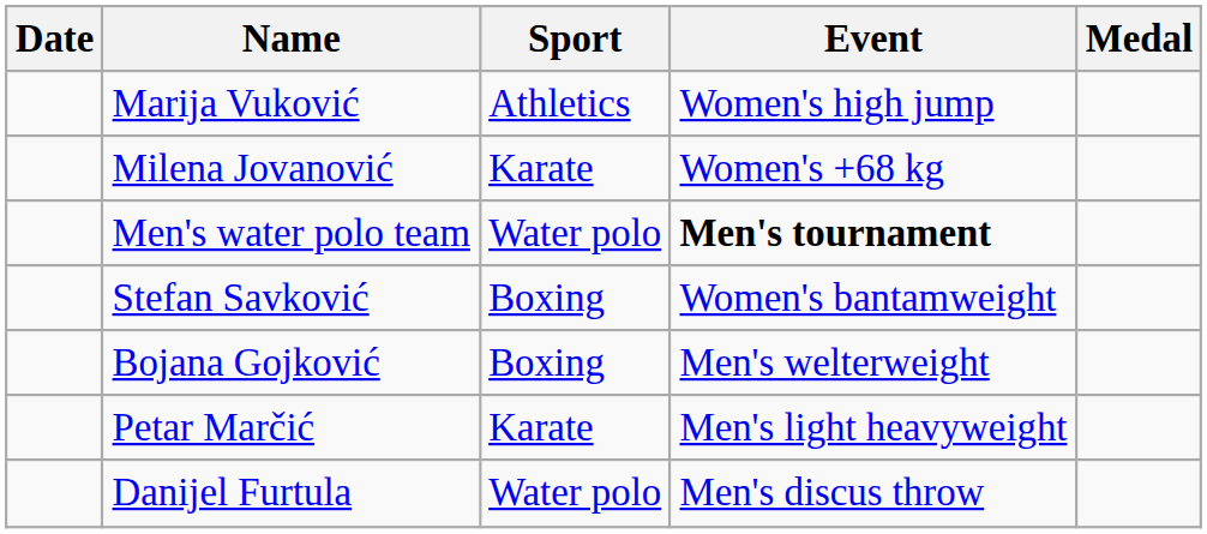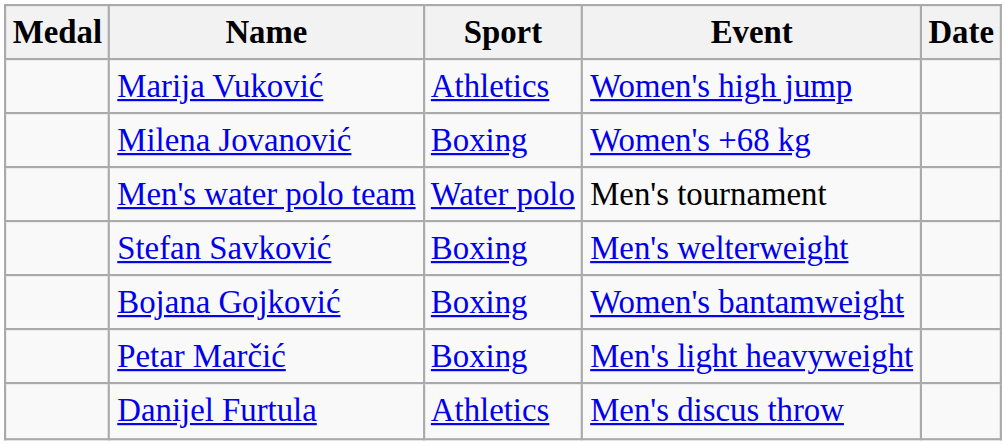 <table class="wikitable sortable" style="font-size: 95%;">
 <tr>
-<th>Date</th>
+<th>Medal</th>
 <th>Name</th>
 <th>Sport</th>
 <th>Event</th>
-<th>Medal</th>
+<th>Date</th>
 </tr>
 <tr>
 <td></td>
 <td><a href='#'>Marija Vuković</a></td>
 <td><a href='#'>Athletics</a></td>
 <td><a href='#'>Women's high jump</a></td>
 <td></td>
 </tr>
 <tr>
 <td></td>
 <td><a href='#'>Milena Jovanović</a></td>
-<td><a href='#'>Karate</a></td>
+<td><a href='#'>Boxing</a></td>
 <td><a href='#'>Women's +68 kg</a></td>
 <td></td>
 </tr>
 <tr>
 <td></td>
 <td><a href='#'>Men's water polo team</a></td>
 <td><a href='#'>Water polo</a></td>
-<td><strong>Men's tournament</strong></td>
+<td>Men's tournament</td>
 <td></td>
 </tr>
 <tr>
 <td></td>
 <td><a href='#'>Stefan Savković</a></td>
 <td><a href='#'>Boxing</a></td>
-<td><a href='#'>Women's bantamweight</a></td>
+<td><a href='#'>Men's welterweight</a></td>
 <td></td>
 </tr>
 <tr>
 <td></td>
 <td><a href='#'>Bojana Gojković</a></td>
 <td><a href='#'>Boxing</a></td>
-<td><a href='#'>Men's welterweight</a></td>
+<td><a href='#'>Women's bantamweight</a></td>
 <td></td>
 </tr>
 <tr>
 <td></td>
 <td><a href='#'>Petar Marčić</a></td>
-<td><a href='#'>Karate</a></td>
+<td><a href='#'>Boxing</a></td>
 <td><a href='#'>Men's light heavyweight</a></td>
 <td></td>
 </tr>
 <tr>
 <td></td>
 <td><a href='#'>Danijel Furtula</a></td>
-<td><a href='#'>Water polo</a></td>
+<td><a href='#'>Athletics</a></td>
 <td><a href='#'>Men's discus throw</a></td>
 <td></td>
 </tr>
 </table>
